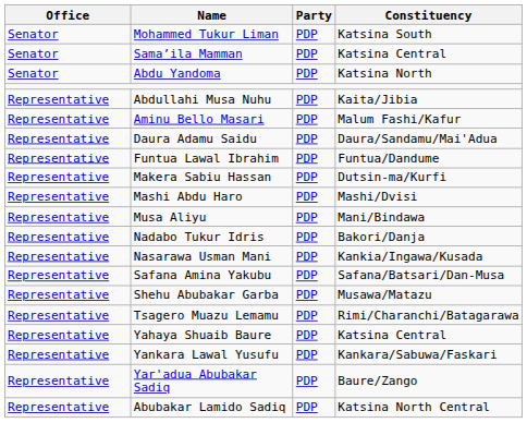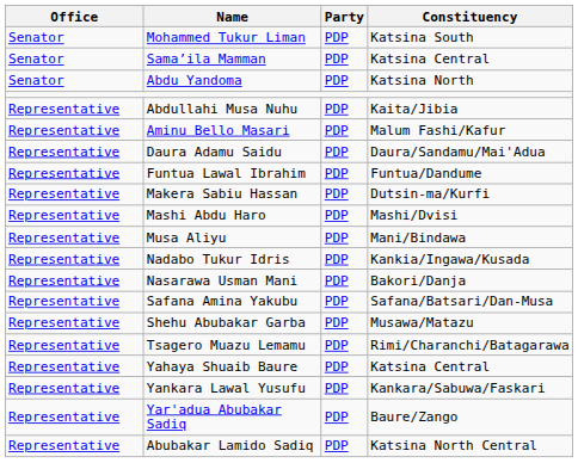 <table class="wikitable sortable">
 <tr>
 <th style="width:10em;">Office</th>
 <th style="width:13em;">Name</th>
 <th>Party</th>
 <th>Constituency</th>
 </tr>
 <tr>
 <td><a href='#'>Senator</a></td>
 <td><a href='#'>Mohammed Tukur Liman</a></td>
 <td><a href='#'>PDP</a></td>
 <td>Katsina South</td>
 </tr>
 <tr>
 <td><a href='#'>Senator</a></td>
 <td><a href='#'>Samaʼila Mamman</a></td>
 <td><a href='#'>PDP</a></td>
 <td>Katsina Central</td>
 </tr>
 <tr>
 <td><a href='#'>Senator</a></td>
 <td><a href='#'>Abdu Yandoma</a></td>
 <td><a href='#'>PDP</a></td>
 <td>Katsina North</td>
 </tr>
 <tr>
 <td colspan=5></td>
 </tr>
 <tr>
 <td><a href='#'>Representative</a></td>
 <td>Abdullahi Musa Nuhu</td>
 <td><a href='#'>PDP</a></td>
 <td>Kaita/Jibia</td>
 </tr>
 <tr>
 <td><a href='#'>Representative</a></td>
 <td><a href='#'>Aminu Bello Masari</a></td>
 <td><a href='#'>PDP</a></td>
 <td>Malum Fashi/Kafur</td>
 </tr>
 <tr>
 <td><a href='#'>Representative</a></td>
 <td>Daura Adamu Saidu</td>
 <td><a href='#'>PDP</a></td>
 <td>Daura/Sandamu/Mai'Adua</td>
 </tr>
 <tr>
 <td><a href='#'>Representative</a></td>
 <td>Funtua Lawal Ibrahim</td>
 <td><a href='#'>PDP</a></td>
 <td>Funtua/Dandume</td>
 </tr>
 <tr>
 <td><a href='#'>Representative</a></td>
 <td>Makera Sabiu Hassan</td>
 <td><a href='#'>PDP</a></td>
 <td>Dutsin-ma/Kurfi</td>
 </tr>
 <tr>
 <td><a href='#'>Representative</a></td>
 <td>Mashi Abdu Haro</td>
 <td><a href='#'>PDP</a></td>
 <td>Mashi/Dvisi</td>
 </tr>
 <tr>
 <td><a href='#'>Representative</a></td>
 <td>Musa Aliyu</td>
 <td><a href='#'>PDP</a></td>
 <td>Mani/Bindawa</td>
 </tr>
 <tr>
 <td><a href='#'>Representative</a></td>
 <td>Nadabo Tukur Idris</td>
 <td><a href='#'>PDP</a></td>
-<td>Bakori/Danja</td>
+<td>Kankia/Ingawa/Kusada</td>
 </tr>
 <tr>
 <td><a href='#'>Representative</a></td>
 <td>Nasarawa Usman Mani</td>
 <td><a href='#'>PDP</a></td>
-<td>Kankia/Ingawa/Kusada</td>
+<td>Bakori/Danja</td>
 </tr>
 <tr>
 <td><a href='#'>Representative</a></td>
 <td>Safana Amina Yakubu</td>
 <td><a href='#'>PDP</a></td>
 <td>Safana/Batsari/Dan-Musa</td>
 </tr>
 <tr>
 <td><a href='#'>Representative</a></td>
 <td>Shehu Abubakar Garba</td>
 <td><a href='#'>PDP</a></td>
 <td>Musawa/Matazu</td>
 </tr>
 <tr>
 <td><a href='#'>Representative</a></td>
 <td>Tsagero Muazu Lemamu</td>
 <td><a href='#'>PDP</a></td>
 <td>Rimi/Charanchi/Batagarawa</td>
 </tr>
 <tr>
 <td><a href='#'>Representative</a></td>
 <td>Yahaya Shuaib Baure</td>
 <td><a href='#'>PDP</a></td>
 <td>Katsina Central</td>
 </tr>
 <tr>
 <td><a href='#'>Representative</a></td>
 <td>Yankara Lawal Yusufu</td>
 <td><a href='#'>PDP</a></td>
 <td>Kankara/Sabuwa/Faskari</td>
 </tr>
 <tr>
 <td><a href='#'>Representative</a></td>
 <td><a href='#'>Yar'adua Abubakar Sadiq</a></td>
 <td><a href='#'>PDP</a></td>
 <td>Baure/Zango</td>
 </tr>
 <tr>
 <td><a href='#'>Representative</a></td>
 <td>Abubakar Lamido Sadiq</td>
 <td><a href='#'>PDP</a></td>
 <td>Katsina North Central</td>
 </tr>
 </table>
